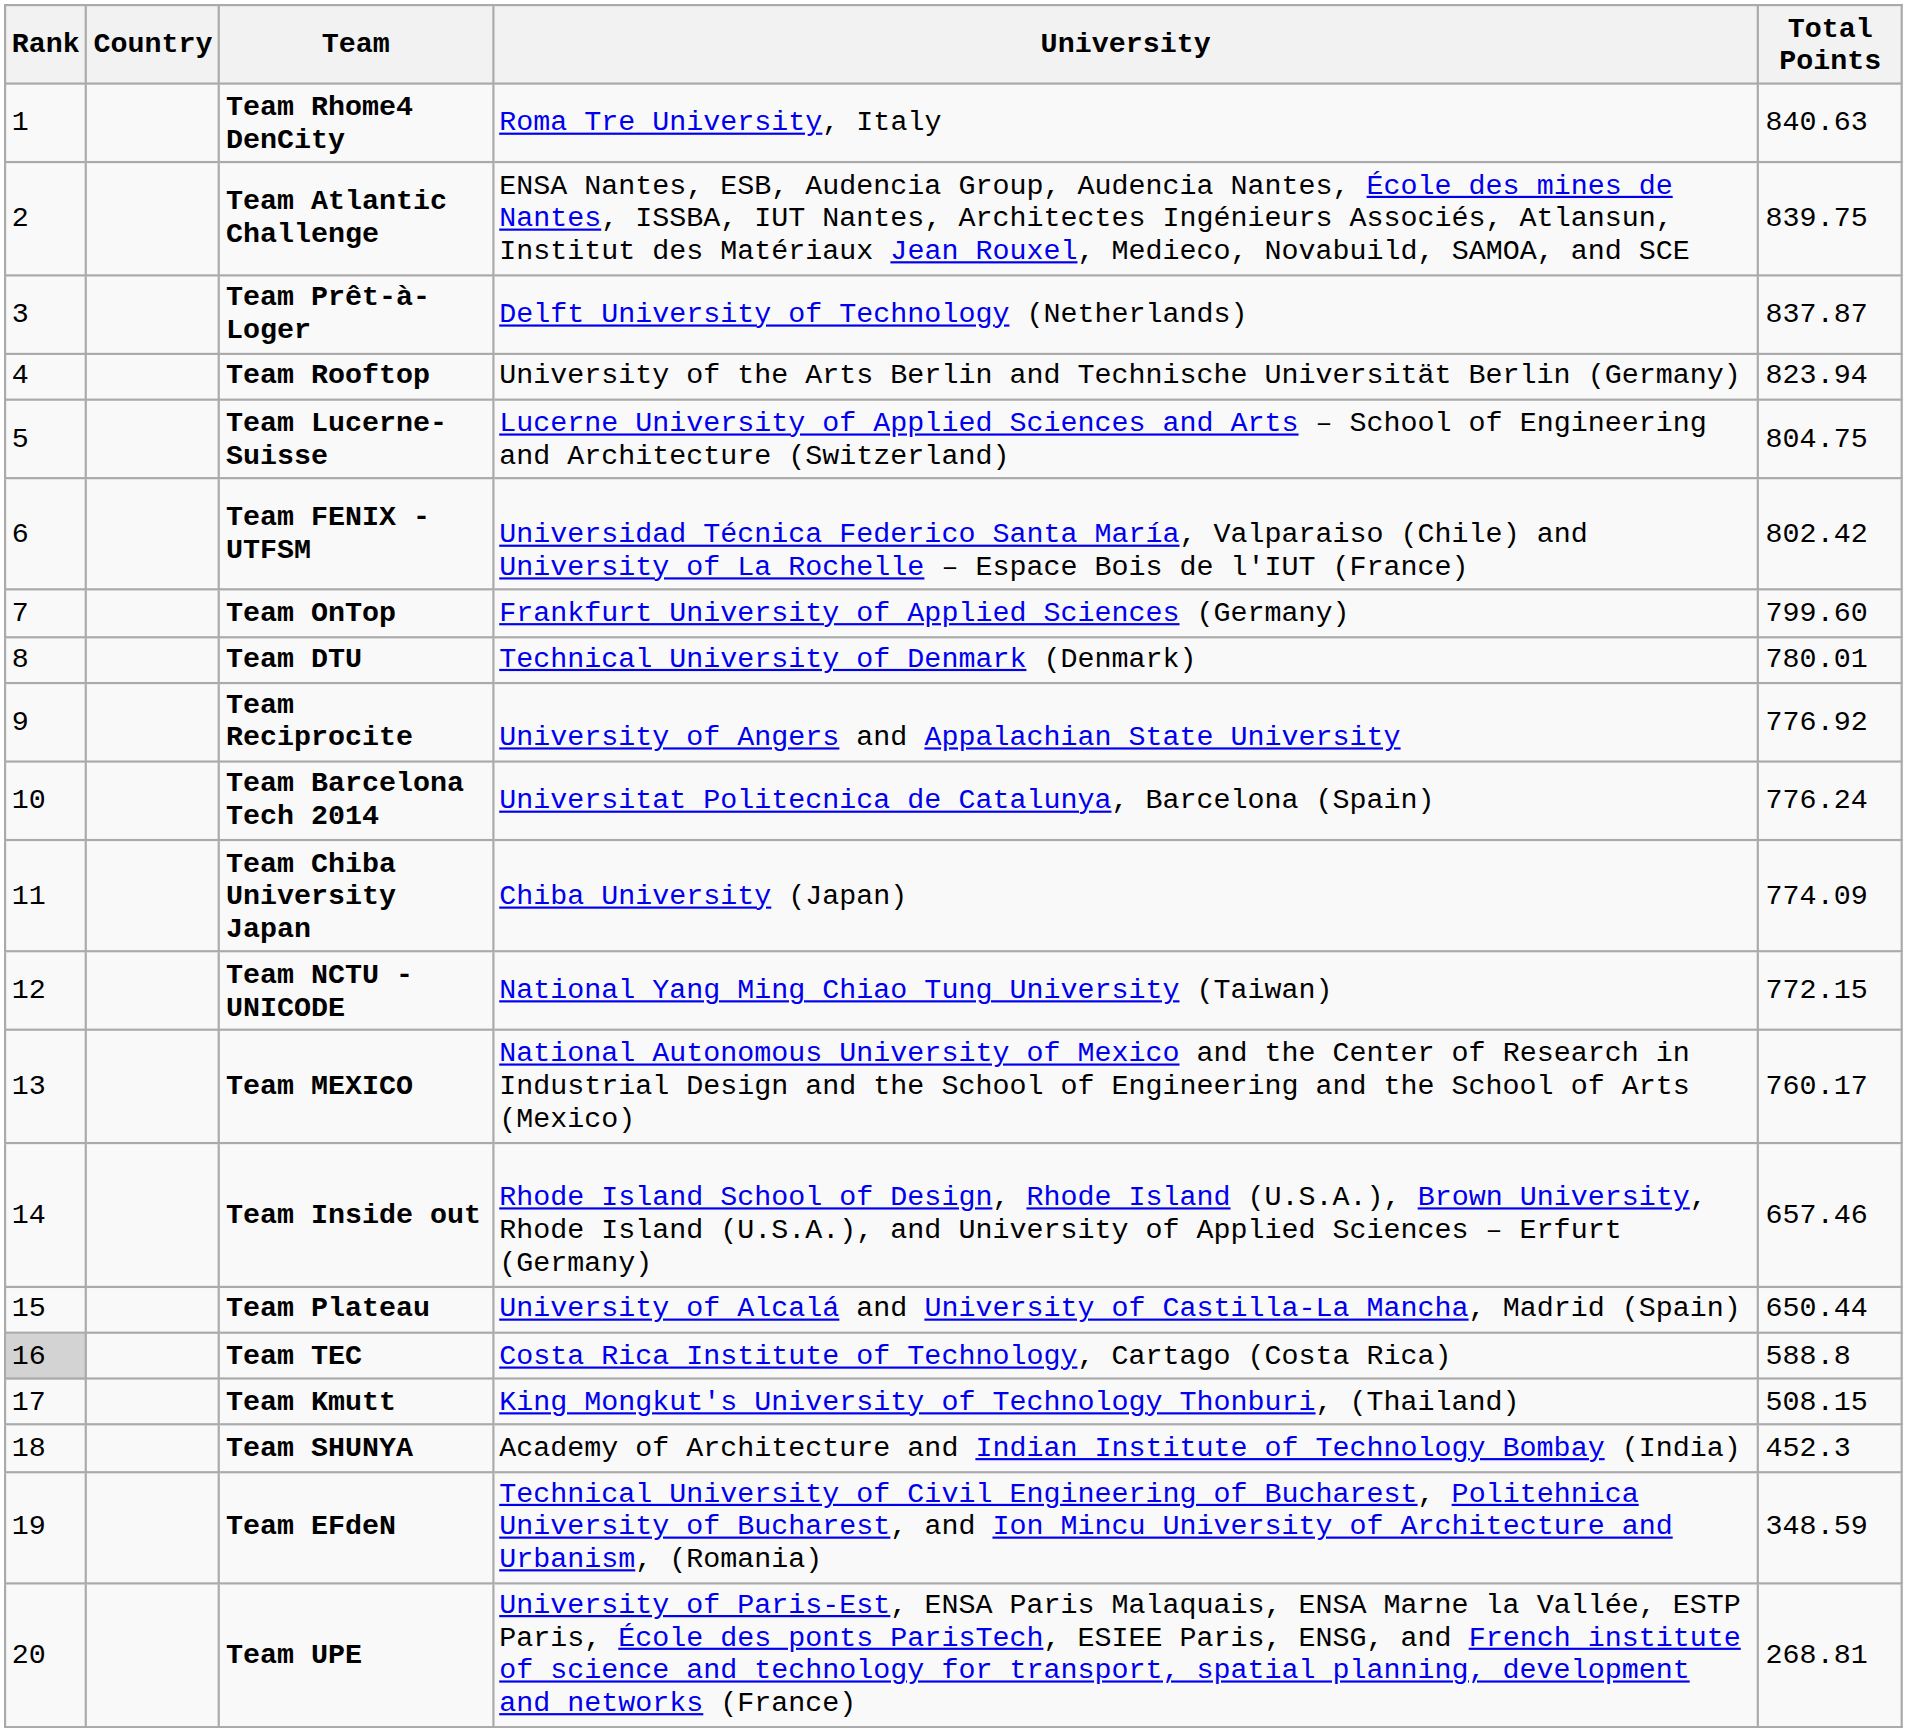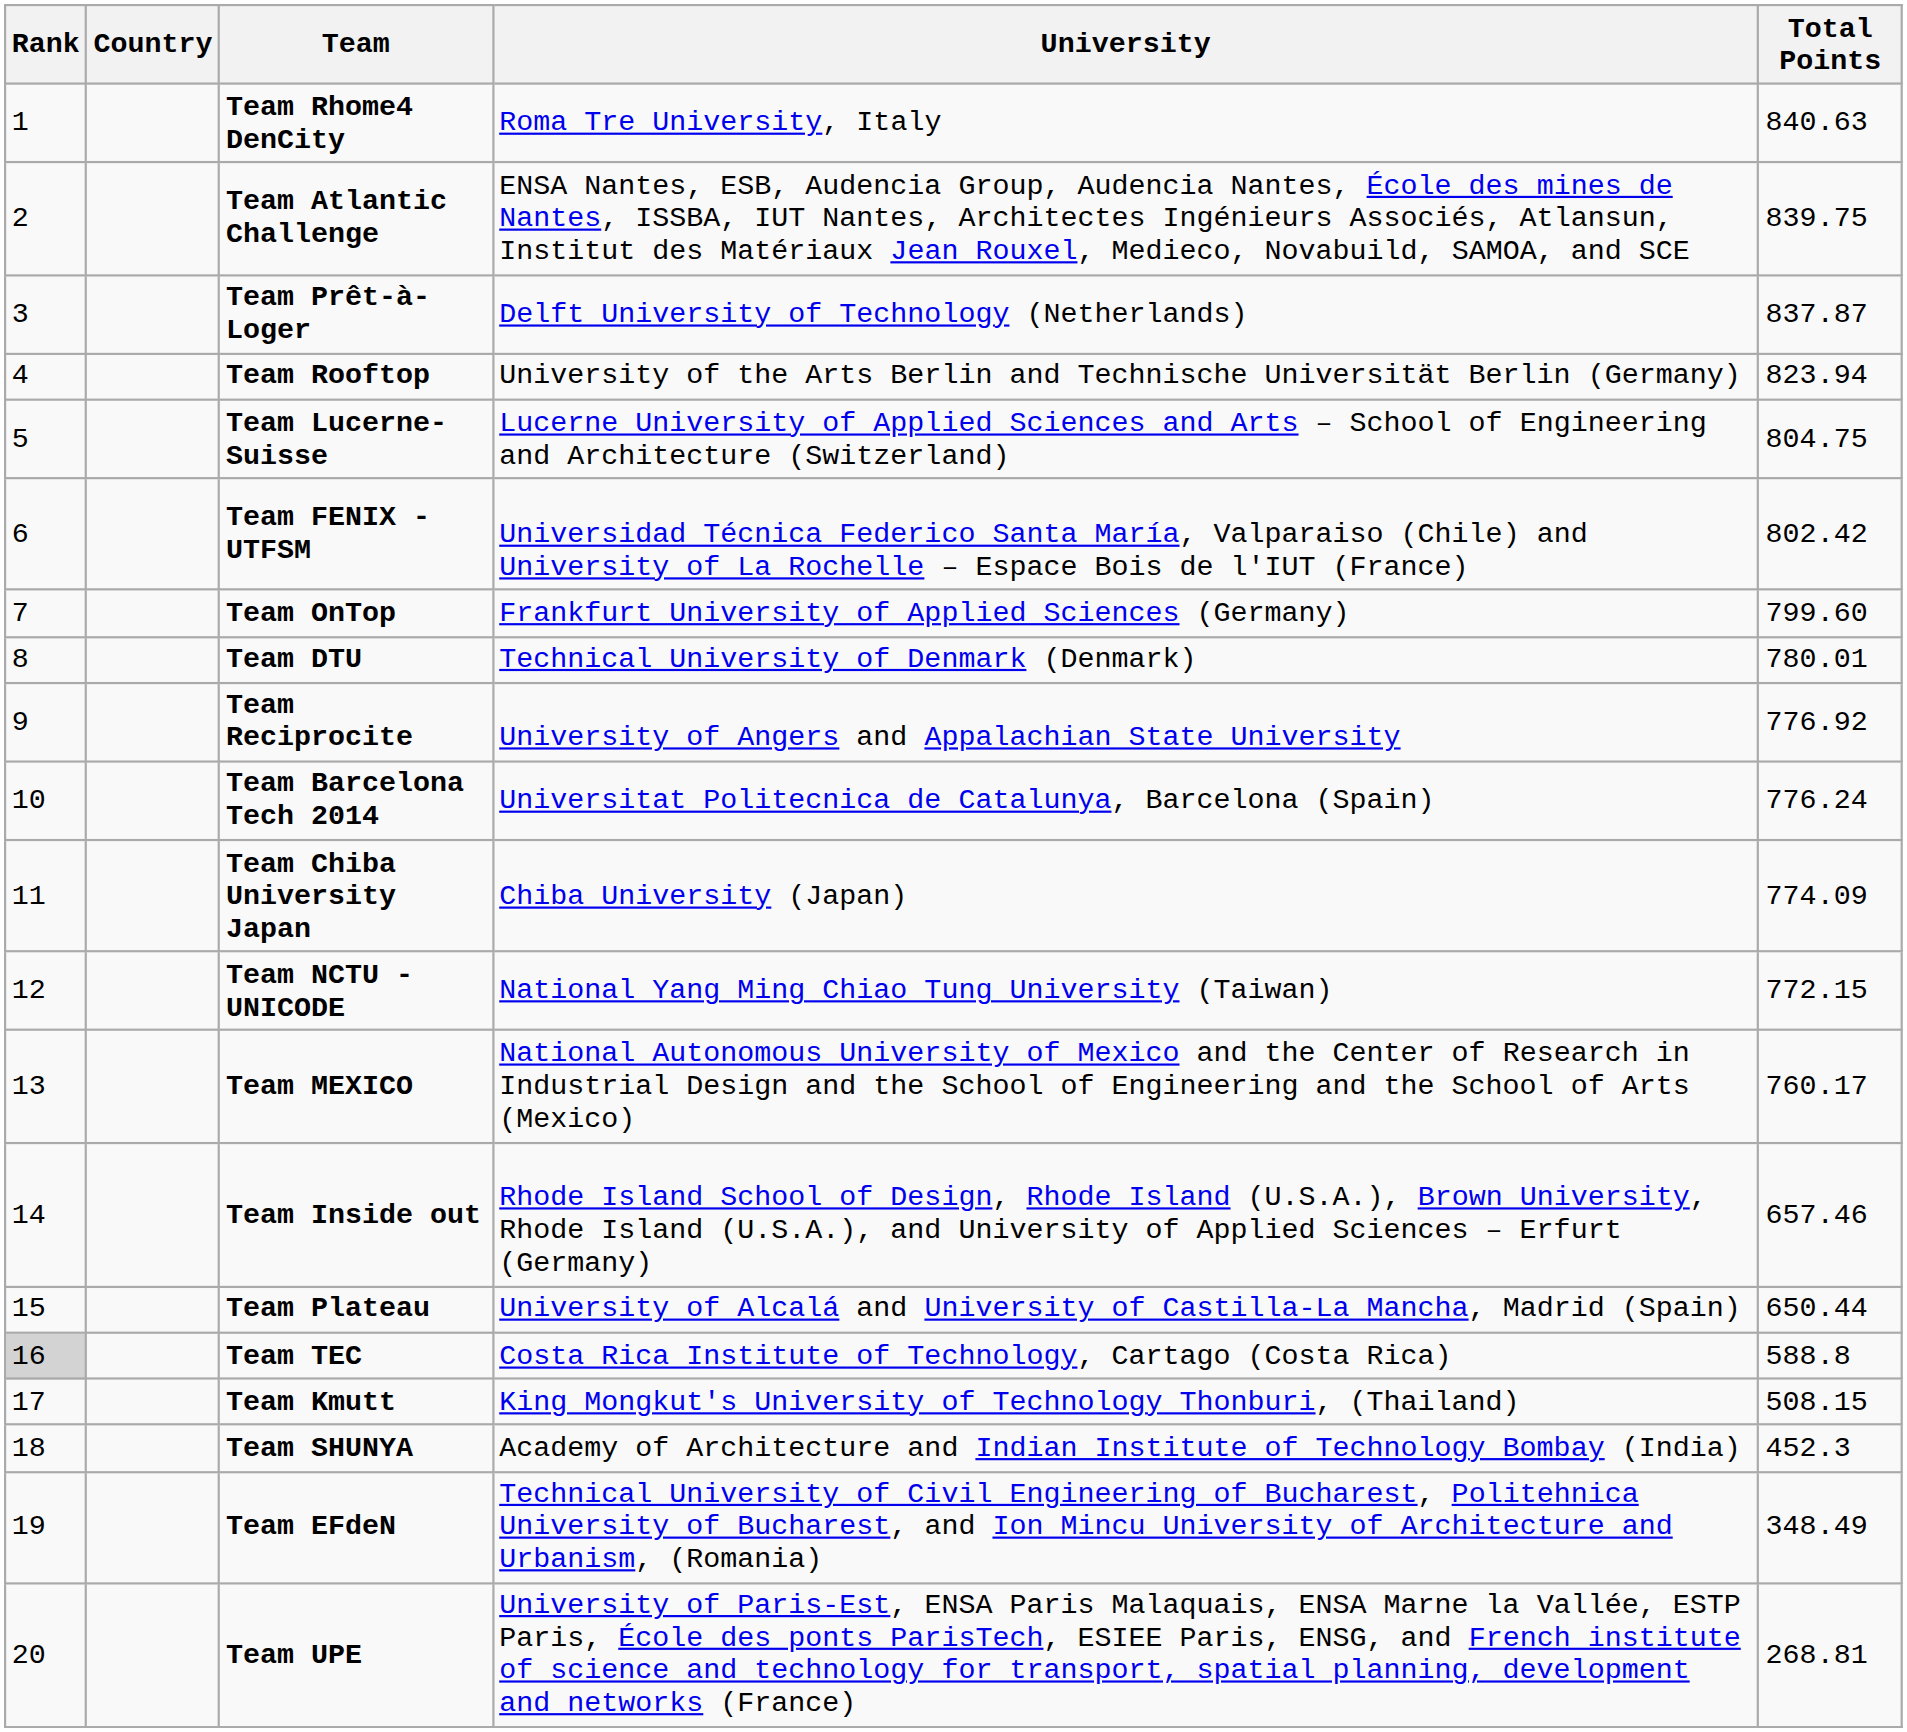 <table class="wikitable sortable">
 <tr>
 <th>Rank</th>
 <th>Country</th>
 <th>Team</th>
 <th>University</th>
 <th>Total Points</th>
 </tr>
 <tr>
 <td>1</td>
 <td></td>
 <td><strong>Team Rhome4 DenCity</strong></td>
 <td><a href='#'>Roma Tre University</a>, Italy</td>
 <td>840.63</td>
 </tr>
 <tr>
 <td>2</td>
 <td></td>
 <td><strong>Team Atlantic Challenge</strong></td>
 <td>ENSA Nantes, ESB, Audencia Group, Audencia Nantes, <a href='#'>École des mines de Nantes</a>, ISSBA, IUT Nantes, Architectes Ingénieurs Associés, Atlansun, Institut des Matériaux <a href='#'>Jean Rouxel</a>, Medieco, Novabuild, SAMOA, and SCE</td>
 <td>839.75</td>
 </tr>
 <tr>
 <td>3</td>
 <td></td>
 <td><strong>Team Prêt-à-Loger</strong></td>
 <td><a href='#'>Delft University of Technology</a> (Netherlands)</td>
 <td>837.87</td>
 </tr>
 <tr>
 <td>4</td>
 <td></td>
 <td><strong>Team Rooftop</strong></td>
 <td>University of the Arts Berlin and Technische Universität Berlin (Germany)</td>
 <td>823.94</td>
 </tr>
 <tr>
 <td>5</td>
 <td></td>
 <td><strong>Team Lucerne-Suisse</strong></td>
 <td><a href='#'>Lucerne University of Applied Sciences and Arts</a> – School of Engineering and Architecture (Switzerland)</td>
 <td>804.75</td>
 </tr>
 <tr>
 <td>6</td>
 <td><br></td>
 <td><strong>Team FENIX - UTFSM</strong></td>
 <td><br><a href='#'>Universidad Técnica Federico Santa María</a>,  Valparaiso (Chile) and <a href='#'>University of La Rochelle</a> – Espace Bois de l'IUT (France)</td>
 <td>802.42</td>
 </tr>
 <tr>
 <td>7</td>
 <td></td>
 <td><strong>Team OnTop</strong></td>
 <td><a href='#'>Frankfurt University of Applied Sciences</a> (Germany)</td>
 <td>799.60</td>
 </tr>
 <tr>
 <td>8</td>
 <td></td>
 <td><strong>Team DTU</strong></td>
 <td><a href='#'>Technical University of Denmark</a> (Denmark)</td>
 <td>780.01</td>
 </tr>
 <tr>
 <td>9</td>
 <td><br></td>
 <td><strong>Team Reciprocite</strong></td>
 <td><br><a href='#'>University of Angers</a> and <a href='#'>Appalachian State University</a></td>
 <td>776.92</td>
 </tr>
 <tr>
 <td>10</td>
 <td></td>
 <td><strong>Team Barcelona Tech 2014</strong></td>
 <td><a href='#'>Universitat Politecnica de Catalunya</a>, Barcelona (Spain)</td>
 <td>776.24</td>
 </tr>
 <tr>
 <td>11</td>
 <td></td>
 <td><strong>Team Chiba University Japan</strong></td>
 <td><a href='#'>Chiba University</a> (Japan)</td>
 <td>774.09</td>
 </tr>
 <tr>
 <td>12</td>
 <td></td>
 <td><strong>Team NCTU - UNICODE</strong></td>
 <td><a href='#'>National Yang Ming Chiao Tung University</a> (Taiwan)</td>
 <td>772.15</td>
 </tr>
 <tr>
 <td>13</td>
 <td></td>
 <td><strong>Team MEXICO</strong></td>
 <td><a href='#'>National Autonomous University of Mexico</a> and the Center of Research in Industrial Design and the School of Engineering and the School of Arts (Mexico)</td>
 <td>760.17</td>
 </tr>
 <tr>
 <td>14</td>
 <td><br></td>
 <td><strong>Team Inside out</strong></td>
 <td><br><a href='#'>Rhode Island School of Design</a>, <a href='#'>Rhode Island</a> (U.S.A.), <a href='#'>Brown University</a>, Rhode Island (U.S.A.), and University of Applied Sciences – Erfurt (Germany)</td>
 <td>657.46</td>
 </tr>
 <tr>
 <td>15</td>
 <td></td>
 <td><strong>Team Plateau</strong></td>
 <td><a href='#'>University of Alcalá</a> and <a href='#'>University of Castilla-La Mancha</a>, Madrid (Spain)</td>
 <td>650.44</td>
 </tr>
 <tr>
 <td style="background: lightgrey;">16</td>
 <td></td>
 <td><strong>Team TEC</strong></td>
 <td><a href='#'>Costa Rica Institute of Technology</a>, Cartago (Costa Rica)</td>
 <td>588.8</td>
 </tr>
 <tr>
 <td>17</td>
 <td></td>
 <td><strong>Team Kmutt</strong></td>
 <td><a href='#'>King Mongkut's University of Technology Thonburi</a>, (Thailand)</td>
 <td>508.15</td>
 </tr>
 <tr>
 <td>18</td>
 <td></td>
 <td><strong>Team SHUNYA</strong></td>
 <td>Academy of Architecture and <a href='#'>Indian Institute of Technology Bombay</a> (India)</td>
 <td>452.3</td>
 </tr>
 <tr>
 <td>19</td>
 <td></td>
 <td><strong>Team EFdeN</strong></td>
 <td><a href='#'>Technical University of Civil Engineering of Bucharest</a>, <a href='#'>Politehnica University of Bucharest</a>, and <a href='#'>Ion Mincu University of Architecture and Urbanism</a>, (Romania)</td>
-<td>348.59</td>
+<td>348.49</td>
 </tr>
 <tr>
 <td>20</td>
 <td></td>
 <td><strong>Team UPE</strong></td>
 <td><a href='#'>University of Paris-Est</a>, ENSA Paris Malaquais, ENSA Marne la Vallée, ESTP Paris, <a href='#'>École des ponts ParisTech</a>, ESIEE Paris, ENSG, and <a href='#'>French institute of science and technology for transport, spatial planning, development and networks</a> (France)</td>
 <td>268.81</td>
 </tr>
 <tr>
 </tr>
 </table>
